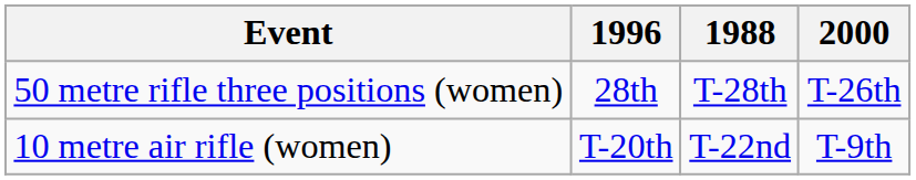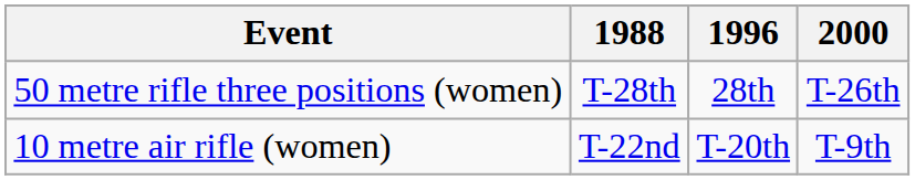 <table class="wikitable" style="text-align: center">
 <tr>
 <th>Event</th>
+<th>1988</th>
 <th>1996</th>
-<th>1988</th>
 <th>2000</th>
 </tr>
 <tr>
 <td align=left><a href='#'>50 metre rifle three positions</a> (women)</td>
+<td><a href='#'>T-28th</a></td>
 <td><a href='#'>28th</a></td>
-<td><a href='#'>T-28th</a></td>
 <td><a href='#'>T-26th</a></td>
 </tr>
 <tr>
 <td align=left><a href='#'>10 metre air rifle</a> (women)</td>
+<td><a href='#'>T-22nd</a></td>
 <td><a href='#'>T-20th</a></td>
-<td><a href='#'>T-22nd</a></td>
 <td><a href='#'>T-9th</a></td>
 </tr>
 </table>
